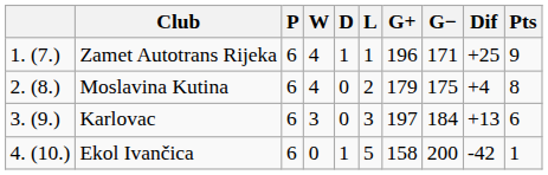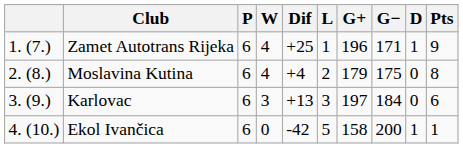 <table class="wikitable sortable">
 <tr>
 <th></th>
 <th>Club</th>
 <th>P</th>
 <th>W</th>
-<th>D</th>
+<th>Dif</th>
 <th>L</th>
 <th>G+</th>
 <th>G−</th>
-<th>Dif</th>
+<th>D</th>
 <th>Pts</th>
 </tr>
 <tr>
 <td>1. (7.)</td>
 <td>Zamet Autotrans Rijeka</td>
 <td>6</td>
 <td>4</td>
-<td>1</td>
+<td>+25</td>
 <td>1</td>
 <td>196</td>
 <td>171</td>
-<td>+25</td>
+<td>1</td>
 <td>9</td>
 </tr>
 <tr>
 <td>2. (8.)</td>
 <td>Moslavina Kutina</td>
 <td>6</td>
 <td>4</td>
-<td>0</td>
+<td>+4</td>
 <td>2</td>
 <td>179</td>
 <td>175</td>
-<td>+4</td>
+<td>0</td>
 <td>8</td>
 </tr>
 <tr>
 <td>3. (9.)</td>
 <td>Karlovac</td>
 <td>6</td>
 <td>3</td>
-<td>0</td>
+<td>+13</td>
 <td>3</td>
 <td>197</td>
 <td>184</td>
-<td>+13</td>
+<td>0</td>
 <td>6</td>
 </tr>
 <tr>
 <td>4. (10.)</td>
 <td>Ekol Ivančica</td>
 <td>6</td>
 <td>0</td>
-<td>1</td>
+<td>-42</td>
 <td>5</td>
 <td>158</td>
 <td>200</td>
-<td>-42</td>
+<td>1</td>
 <td>1</td>
 </tr>
 </table>
